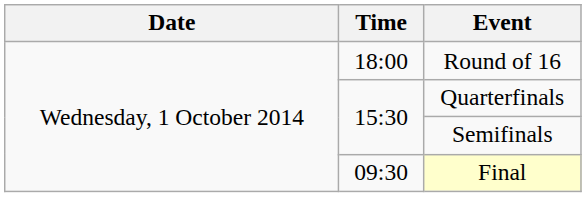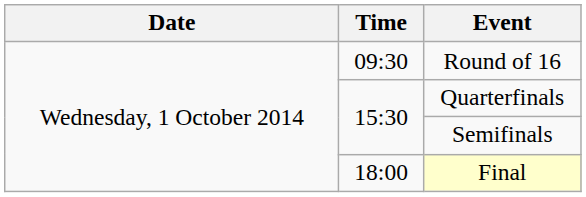 <table class = "wikitable" style="text-align:center;">
 <tr>
 <th width=220>Date</th>
 <th width=50>Time</th>
 <th width=100>Event</th>
 </tr>
 <tr>
 <td rowspan=4>Wednesday, 1 October 2014</td>
-<td>18:00</td>
+<td>09:30</td>
 <td>Round of 16</td>
 </tr>
 <tr>
 <td rowspan=2>15:30</td>
 <td>Quarterfinals</td>
 </tr>
 <tr>
 <td>Semifinals</td>
 </tr>
 <tr>
-<td>09:30</td>
+<td>18:00</td>
 <td bgcolor=ffffcc>Final</td>
 </tr>
 </table>
